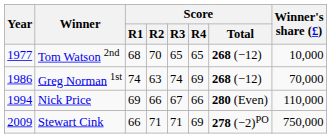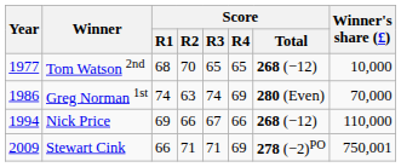 <table class="wikitable">
 <tr>
 <th rowspan=2>Year</th>
 <th rowspan=2>Winner</th>
 <th colspan=5>Score</th>
 <th rowspan=2>Winner's<br>share (<a href='#'>£</a>)</th>
 </tr>
 <tr>
 <th>R1</th>
 <th>R2</th>
 <th>R3</th>
 <th>R4</th>
 <th>Total</th>
 </tr>
 <tr>
 <td align=center><a href='#'>1977</a></td>
 <td> <a href='#'>Tom Watson</a> <sup>2nd</sup></td>
 <td>68</td>
 <td>70</td>
 <td>65</td>
 <td>65</td>
 <td><strong>268</strong> (−12)</td>
 <td align=right>10,000</td>
 </tr>
 <tr>
 <td align=center><a href='#'>1986</a></td>
 <td> <a href='#'>Greg Norman</a> <sup>1st</sup></td>
 <td>74</td>
 <td>63</td>
 <td>74</td>
 <td>69</td>
-<td><strong>268</strong> (−12)</td>
+<td><strong>280</strong> (Even)</td>
 <td align=right>70,000</td>
 </tr>
 <tr>
 <td align=center><a href='#'>1994</a></td>
 <td> <a href='#'>Nick Price</a> </td>
 <td>69</td>
 <td>66</td>
 <td>67</td>
 <td>66</td>
-<td><strong>280</strong> (Even)</td>
+<td><strong>268</strong> (−12)</td>
 <td align=right>110,000</td>
 </tr>
 <tr>
 <td align=center><a href='#'>2009</a></td>
 <td> <a href='#'>Stewart Cink</a> </td>
 <td>66</td>
 <td>71</td>
 <td>71</td>
 <td>69</td>
 <td><strong>278</strong> (−2)<sup>PO</sup></td>
-<td align=right>750,000</td>
+<td align=right>750,001</td>
 </tr>
 </table>
